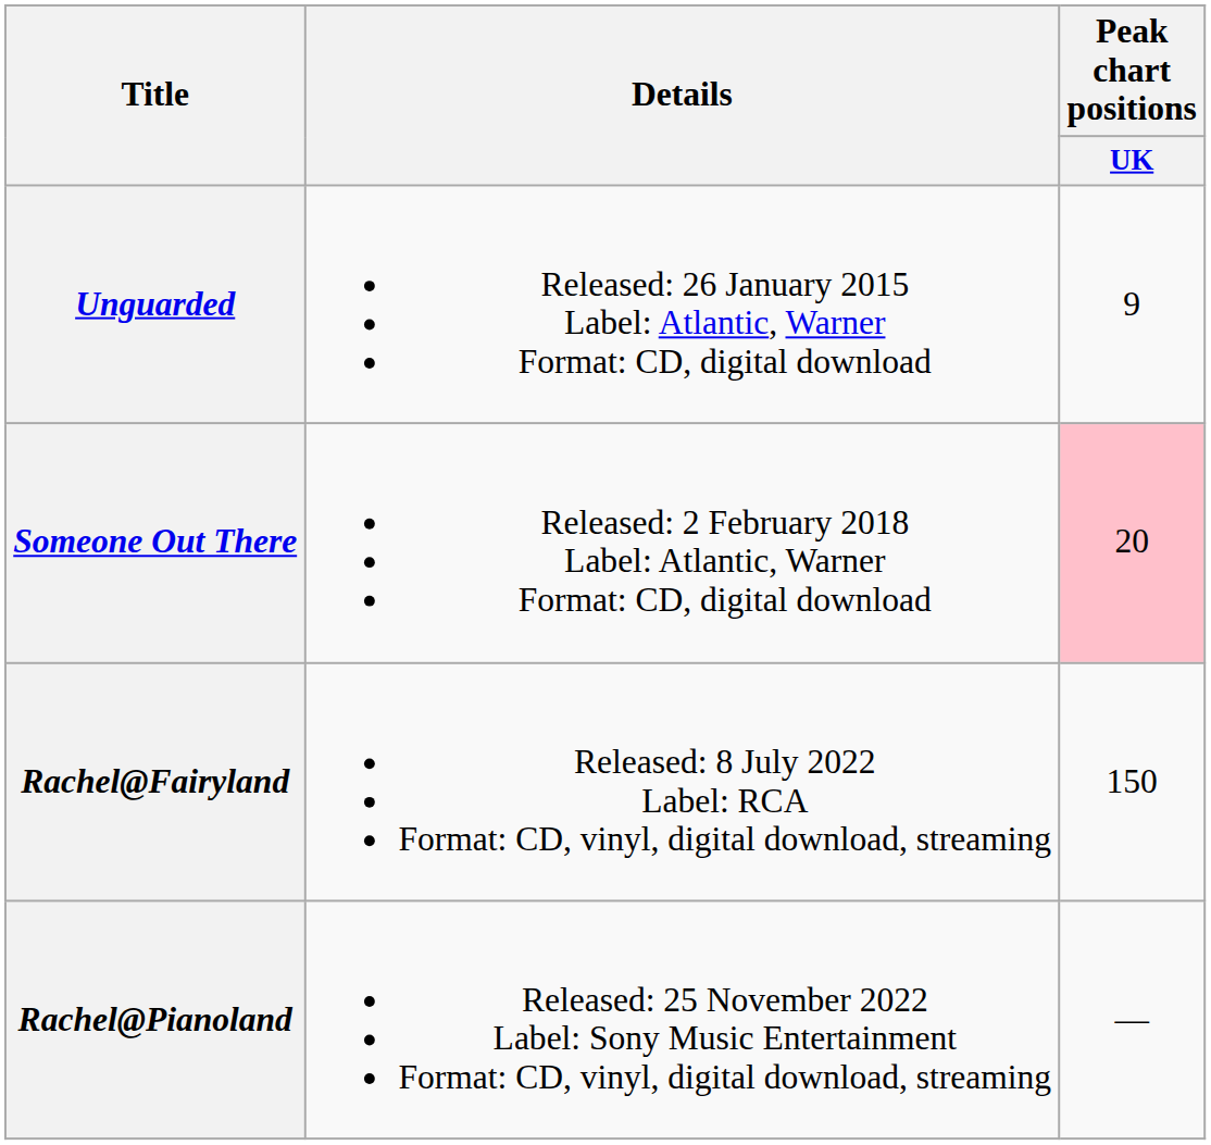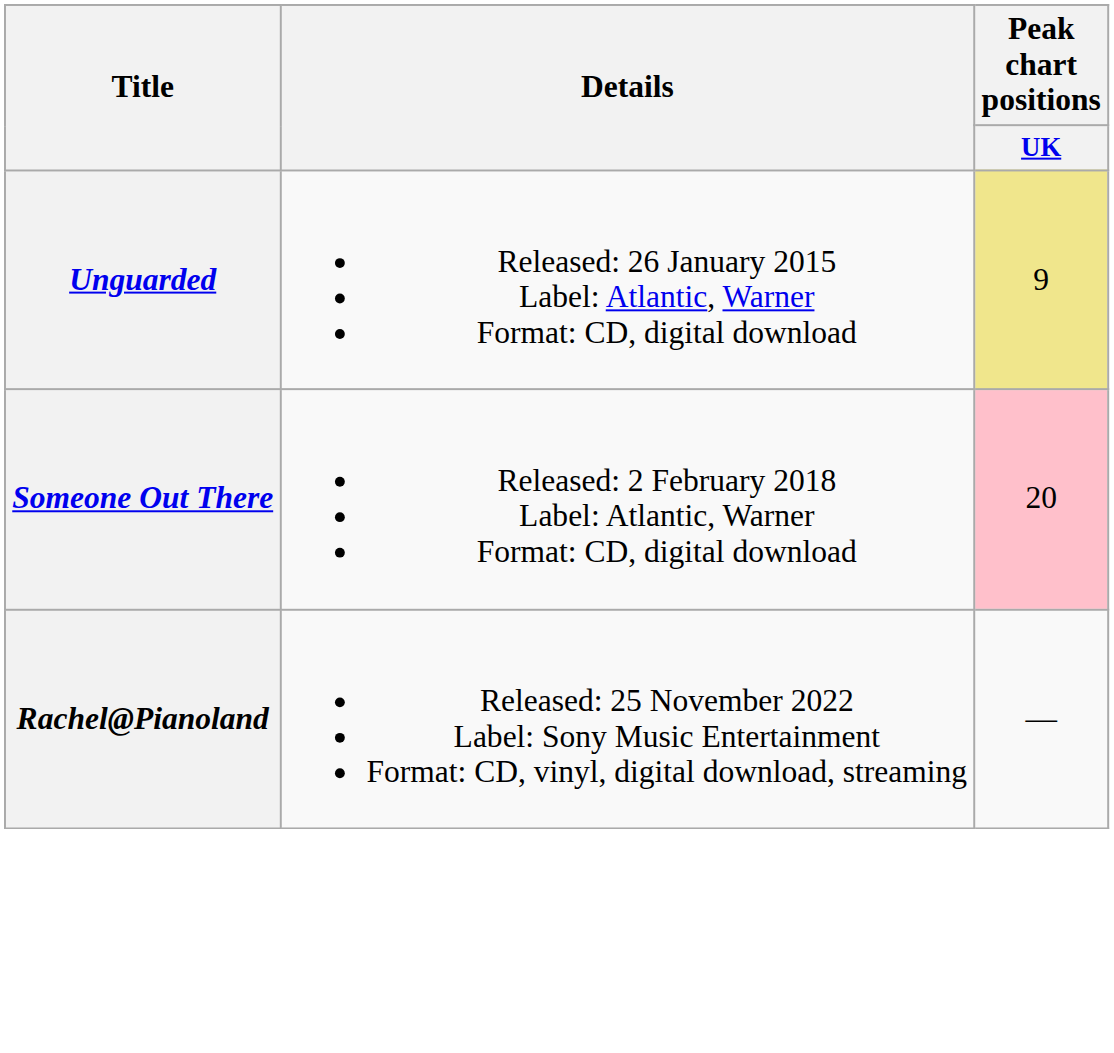 <table class="wikitable plainrowheaders" style="text-align:center;">
 <tr>
 <th scope="col" rowspan="2">Title</th>
 <th scope="col" rowspan="2">Details</th>
 <th scope="col">Peak chart positions</th>
 </tr>
 <tr>
 <th scope="col" style="width:3em;font-size:85%;"><a href='#'>UK</a><br></th>
 </tr>
 <tr>
 <th scope="row"><em><a href='#'>Unguarded</a></em></th>
 <td><br><ul><li>Released: 26 January 2015</li><li>Label: <a href='#'>Atlantic</a>, <a href='#'>Warner</a></li><li>Format: CD, digital download</li></ul></td>
-<td>9</td>
+<td style="background: khaki;">9</td>
 </tr>
 <tr>
 <th scope="row"><em><a href='#'>Someone Out There</a></em></th>
 <td><br><ul><li>Released: 2 February 2018</li><li>Label: Atlantic, Warner</li><li>Format: CD, digital download</li></ul></td>
 <td style="background: pink;">20</td>
 </tr>
 <tr>
-<th scope="row"><em>Rachel@Fairyland</em></th>
-<td><br><ul><li>Released: 8 July 2022</li><li>Label: RCA</li><li>Format: CD, vinyl, digital download, streaming</li></ul></td>
-<td>150</td>
-</tr>
-<tr>
 <th scope="row"><em>Rachel@Pianoland</em></th>
 <td><br><ul><li>Released: 25 November 2022</li><li>Label: Sony Music Entertainment</li><li>Format: CD, vinyl, digital download, streaming</li></ul></td>
 <td>—</td>
 </tr>
 </table>
